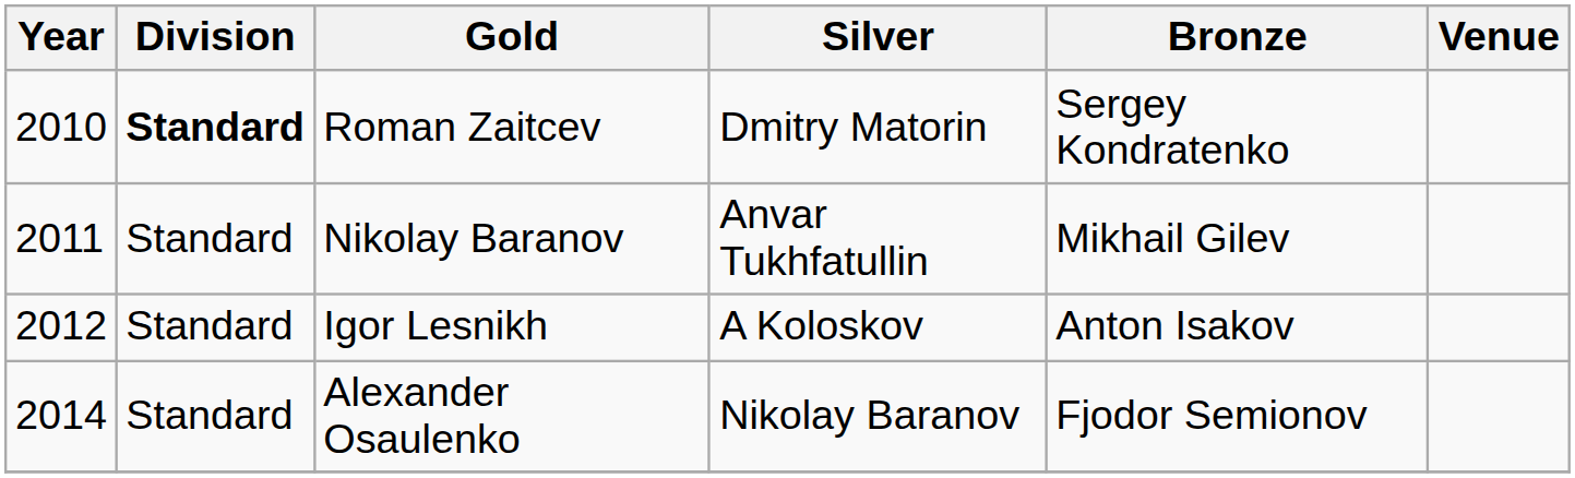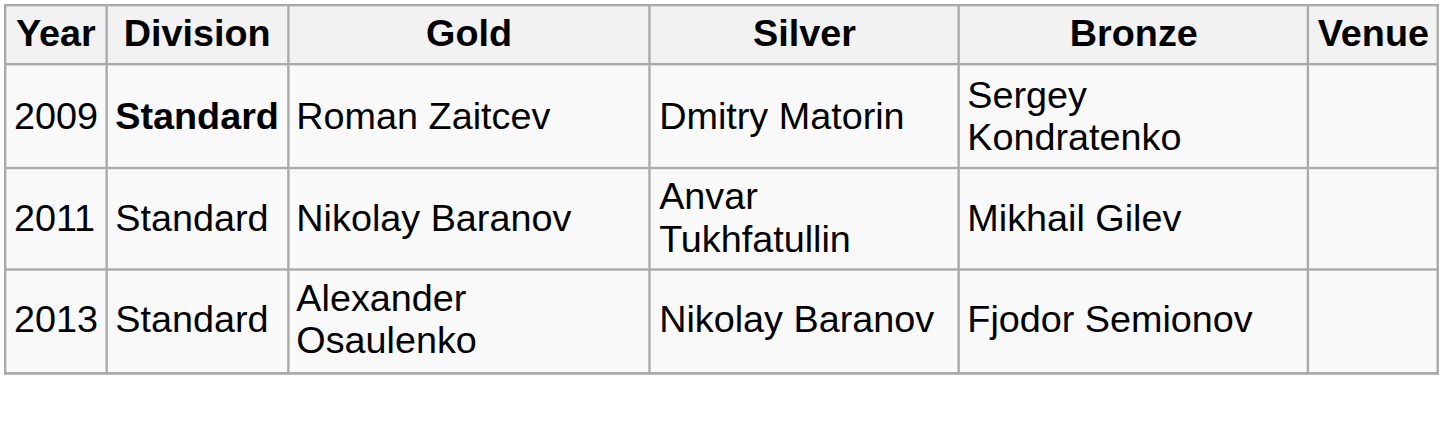 <table class="wikitable sortable" style="text-align: left;">
 <tr>
 <th>Year</th>
 <th>Division</th>
 <th> Gold</th>
 <th> Silver</th>
 <th> Bronze</th>
 <th>Venue</th>
 </tr>
 <tr>
-<td>2010</td>
+<td>2009</td>
 <td><strong>Standard</strong></td>
 <td> Roman Zaitcev</td>
 <td> Dmitry Matorin</td>
 <td> Sergey Kondratenko</td>
 <td></td>
 </tr>
 <tr>
 <td>2011</td>
 <td>Standard</td>
 <td> Nikolay Baranov</td>
 <td> Anvar Tukhfatullin</td>
 <td> Mikhail Gilev</td>
 <td></td>
 </tr>
 <tr>
-<td>2012</td>
-<td>Standard</td>
-<td> Igor Lesnikh</td>
-<td> A Koloskov</td>
-<td> Anton Isakov</td>
-<td></td>
-</tr>
-<tr>
-<td>2014</td>
+<td>2013</td>
 <td>Standard</td>
 <td> Alexander Osaulenko</td>
 <td> Nikolay Baranov</td>
 <td> Fjodor Semionov</td>
 <td></td>
 </tr>
 <tr>
 </tr>
 </table>
